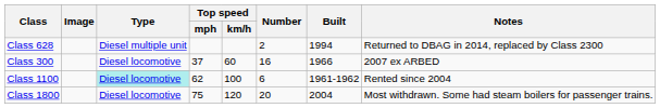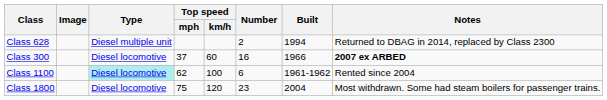 <table class="wikitable">
 <tr ---- bgcolor=#f9f9f9>
 <th rowspan="2"> Class </th>
 <th rowspan="2">Image</th>
 <th rowspan="2"> Type </th>
 <th colspan="2"> Top speed </th>
 <th rowspan="2"> Number </th>
 <th rowspan="2"> Built </th>
 <th rowspan="2"> Notes </th>
 </tr>
 <tr ---- bgcolor=#f9f9f9>
 <th> mph </th>
 <th> km/h </th>
 </tr>
 <tr>
 <td><a href='#'>Class 628</a></td>
 <td></td>
 <td><a href='#'>Diesel multiple unit</a></td>
 <td></td>
 <td></td>
 <td>2</td>
 <td>1994</td>
 <td>Returned to DBAG in 2014, replaced by Class 2300</td>
 </tr>
 <tr>
 <td><a href='#'>Class 300</a></td>
 <td></td>
 <td><a href='#'>Diesel locomotive</a></td>
 <td>37</td>
 <td>60</td>
 <td>16</td>
 <td>1966</td>
-<td>2007 ex ARBED</td>
+<td><strong>2007 ex ARBED</strong></td>
 </tr>
 <tr>
 <td><a href='#'>Class 1100</a></td>
 <td></td>
 <td style="background: paleturquoise;"><a href='#'>Diesel locomotive</a></td>
 <td>62</td>
 <td>100</td>
 <td>6</td>
 <td>1961-1962</td>
 <td>Rented since 2004</td>
 </tr>
 <tr>
 <td><a href='#'>Class 1800</a></td>
 <td></td>
 <td><a href='#'>Diesel locomotive</a></td>
 <td>75</td>
 <td>120</td>
-<td>20</td>
+<td>23</td>
 <td>2004</td>
 <td>Most withdrawn. Some had steam boilers for passenger trains.</td>
 </tr>
 </table>
